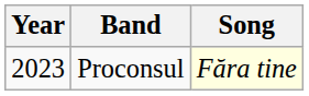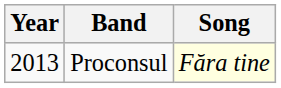 <table class="wikitable">
 <tr>
 <th>Year</th>
 <th>Band</th>
 <th>Song</th>
 </tr>
 <tr>
-<td>2023</td>
+<td>2013</td>
 <td>Proconsul</td>
 <td style="background: lightyellow;"><em>Făra tine</em> </td>
 </tr>
 </table>
